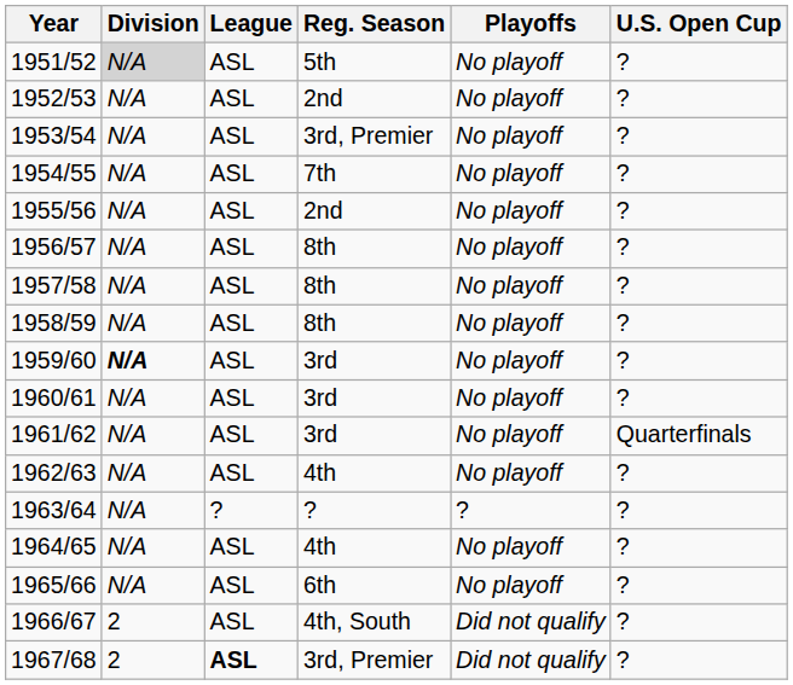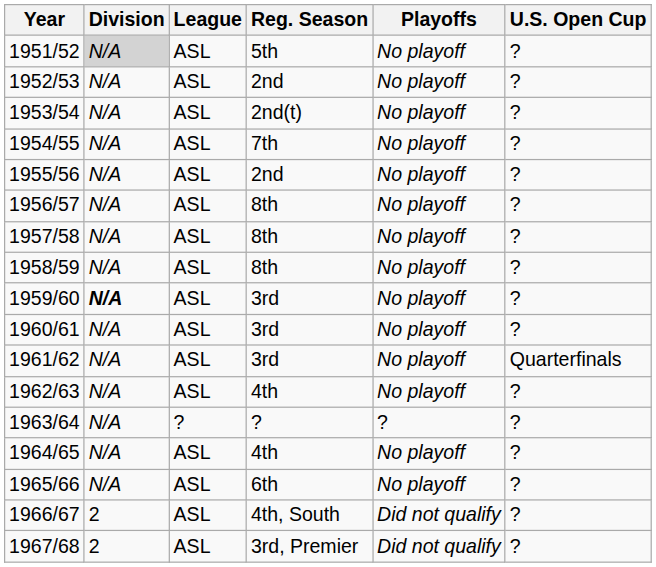 <table class="wikitable">
 <tr>
 <th>Year</th>
 <th>Division</th>
 <th>League</th>
 <th>Reg. Season</th>
 <th>Playoffs</th>
 <th>U.S. Open Cup</th>
 </tr>
 <tr>
 <td>1951/52</td>
 <td style="background: lightgrey;"><em>N/A</em></td>
 <td>ASL</td>
 <td>5th</td>
 <td><em>No playoff</em></td>
 <td>?</td>
 </tr>
 <tr>
 <td>1952/53</td>
 <td><em>N/A</em></td>
 <td>ASL</td>
 <td>2nd</td>
 <td><em>No playoff</em></td>
 <td>?</td>
 </tr>
 <tr>
 <td>1953/54</td>
 <td><em>N/A</em></td>
 <td>ASL</td>
-<td>3rd, Premier</td>
+<td>2nd(t)</td>
 <td><em>No playoff</em></td>
 <td>?</td>
 </tr>
 <tr>
 <td>1954/55</td>
 <td><em>N/A</em></td>
 <td>ASL</td>
 <td>7th</td>
 <td><em>No playoff</em></td>
 <td>?</td>
 </tr>
 <tr>
 <td>1955/56</td>
 <td><em>N/A</em></td>
 <td>ASL</td>
 <td>2nd</td>
 <td><em>No playoff</em></td>
 <td>?</td>
 </tr>
 <tr>
 <td>1956/57</td>
 <td><em>N/A</em></td>
 <td>ASL</td>
 <td>8th</td>
 <td><em>No playoff</em></td>
 <td>?</td>
 </tr>
 <tr>
 <td>1957/58</td>
 <td><em>N/A</em></td>
 <td>ASL</td>
 <td>8th</td>
 <td><em>No playoff</em></td>
 <td>?</td>
 </tr>
 <tr>
 <td>1958/59</td>
 <td><em>N/A</em></td>
 <td>ASL</td>
 <td>8th</td>
 <td><em>No playoff</em></td>
 <td>?</td>
 </tr>
 <tr>
 <td>1959/60</td>
 <td><strong><em>N/A</em></strong></td>
 <td>ASL</td>
 <td>3rd</td>
 <td><em>No playoff</em></td>
 <td>?</td>
 </tr>
 <tr>
 <td>1960/61</td>
 <td><em>N/A</em></td>
 <td>ASL</td>
 <td>3rd</td>
 <td><em>No playoff</em></td>
 <td>?</td>
 </tr>
 <tr>
 <td>1961/62</td>
 <td><em>N/A</em></td>
 <td>ASL</td>
 <td>3rd</td>
 <td><em>No playoff</em></td>
 <td>Quarterfinals</td>
 </tr>
 <tr>
 <td>1962/63</td>
 <td><em>N/A</em></td>
 <td>ASL</td>
 <td>4th</td>
 <td><em>No playoff</em></td>
 <td>?</td>
 </tr>
 <tr>
 <td>1963/64</td>
 <td><em>N/A</em></td>
 <td>?</td>
 <td>?</td>
 <td>?</td>
 <td>?</td>
 </tr>
 <tr>
 <td>1964/65</td>
 <td><em>N/A</em></td>
 <td>ASL</td>
 <td>4th</td>
 <td><em>No playoff</em></td>
 <td>?</td>
 </tr>
 <tr>
 <td>1965/66</td>
 <td><em>N/A</em></td>
 <td>ASL</td>
 <td>6th</td>
 <td><em>No playoff</em></td>
 <td>?</td>
 </tr>
 <tr>
 <td>1966/67</td>
 <td>2</td>
 <td>ASL</td>
 <td>4th, South</td>
 <td><em>Did not qualify</em></td>
 <td>?</td>
 </tr>
 <tr>
 <td>1967/68</td>
 <td>2</td>
-<td><strong>ASL</strong></td>
+<td>ASL</td>
 <td>3rd, Premier</td>
 <td><em>Did not qualify</em></td>
 <td>?</td>
 </tr>
 </table>
